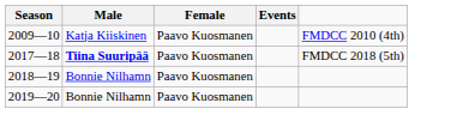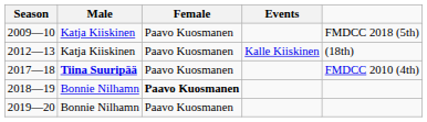 <table class="wikitable">
 <tr>
 <th scope="col">Season</th>
 <th scope="col">Male</th>
 <th scope="col">Female</th>
 <th scope="col">Events</th>
 </tr>
 <tr>
 <td>2009—10</td>
 <td><a href='#'>Katja Kiiskinen</a></td>
 <td>Paavo Kuosmanen</td>
 <td></td>
-<td><a href='#'>FMDCC</a> 2010 (4th)</td>
+<td>FMDCC 2018 (5th)</td>
+</tr>
+<tr>
+<td>2012—13</td>
+<td>Katja Kiiskinen</td>
+<td>Paavo Kuosmanen</td>
+<td><a href='#'>Kalle Kiiskinen</a></td>
+<td> (18th)</td>
 </tr>
 <tr>
 <td>2017—18</td>
 <td><strong><a href='#'>Tiina Suuripää</a></strong></td>
 <td>Paavo Kuosmanen</td>
 <td></td>
-<td>FMDCC 2018 (5th)</td>
+<td><a href='#'>FMDCC</a> 2010 (4th)</td>
 </tr>
 <tr>
 <td>2018—19</td>
 <td> <a href='#'>Bonnie Nilhamn</a></td>
-<td> Paavo Kuosmanen</td>
+<td><strong> Paavo Kuosmanen</strong></td>
 <td></td>
 <td></td>
 </tr>
 <tr>
 <td>2019—20</td>
 <td> Bonnie Nilhamn</td>
 <td> Paavo Kuosmanen</td>
 <td></td>
 <td></td>
 </tr>
 </table>
